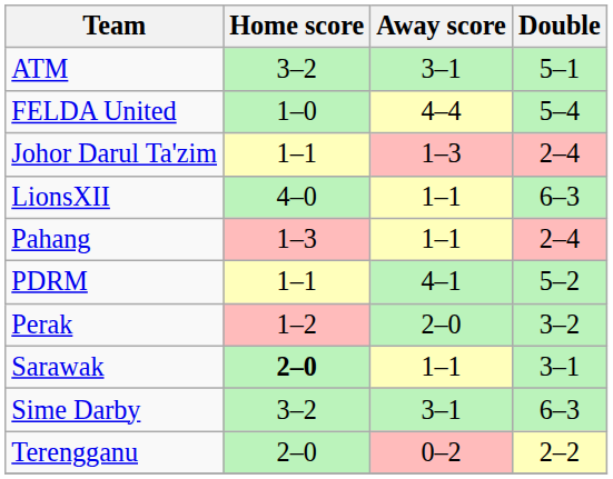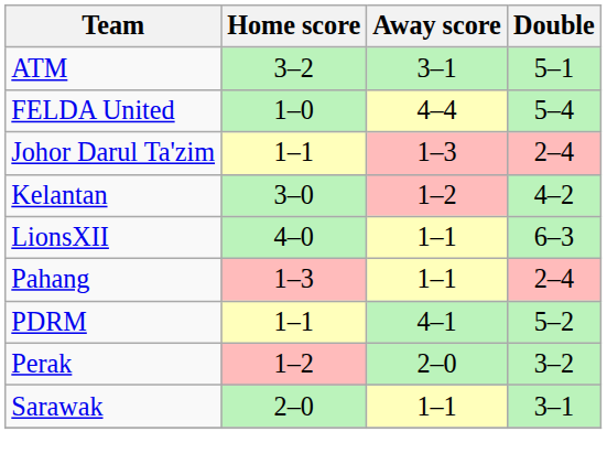 <table class="wikitable" style="text-align: center;">
 <tr>
 <th>Team</th>
 <th>Home score</th>
 <th>Away score</th>
 <th>Double </th>
 </tr>
 <tr>
 <td align="left"><a href='#'>ATM</a></td>
 <td style="background:#BBF3BB;">3–2</td>
 <td style="background:#BBF3BB;">3–1</td>
 <td style="background:#BBF3BB;">5–1</td>
 </tr>
 <tr>
 <td align="left"><a href='#'>FELDA United</a></td>
 <td style="background:#BBF3BB;">1–0</td>
 <td style="background:#FFFFBB;">4–4</td>
 <td style="background:#BBF3BB;">5–4</td>
 </tr>
 <tr>
 <td align="left"><a href='#'>Johor Darul Ta'zim</a></td>
 <td style="background:#FFFFBB;">1–1</td>
 <td style="background:#FFBBBB;">1–3</td>
 <td style="background:#FFBBBB;">2–4</td>
+</tr>
+<tr>
+<td align="left"><a href='#'>Kelantan</a></td>
+<td style="background:#BBF3BB;">3–0</td>
+<td style="background:#FFBBBB;">1–2</td>
+<td style="background:#BBF3BB;">4–2</td>
 </tr>
 <tr>
 <td align="left"> <a href='#'>LionsXII</a></td>
 <td style="background:#BBF3BB;">4–0</td>
 <td style="background:#FFFFBB;">1–1</td>
 <td style="background:#BBF3BB;">6–3</td>
 </tr>
 <tr>
 <td align="left"><a href='#'>Pahang</a></td>
 <td style="background:#FFBBBB;">1–3</td>
 <td style="background:#FFFFBB;">1–1</td>
 <td style="background:#FFBBBB;">2–4</td>
 </tr>
 <tr>
 <td align="left"><a href='#'>PDRM</a></td>
 <td style="background:#FFFFBB;">1–1</td>
 <td style="background:#BBF3BB;">4–1</td>
 <td style="background:#BBF3BB;">5–2</td>
 </tr>
 <tr>
 <td align="left"><a href='#'>Perak</a></td>
 <td style="background:#FFBBBB;">1–2</td>
 <td style="background:#BBF3BB;">2–0</td>
 <td style="background:#BBF3BB;">3–2</td>
 </tr>
 <tr>
 <td align="left"><a href='#'>Sarawak</a></td>
-<td style="background:#BBF3BB;"><strong>2–0</strong></td>
+<td style="background:#BBF3BB;">2–0</td>
 <td style="background:#FFFFBB;">1–1</td>
 <td style="background:#BBF3BB;">3–1</td>
 </tr>
 <tr>
-<td align="left"><a href='#'>Sime Darby</a></td>
-<td style="background:#BBF3BB;">3–2</td>
-<td style="background:#BBF3BB;">3–1</td>
-<td style="background:#BBF3BB;">6–3</td>
-</tr>
-<tr>
-<td align="left"><a href='#'>Terengganu</a></td>
-<td style="background:#BBF3BB;">2–0</td>
-<td style="background:#FFBBBB;">0–2</td>
-<td style="background:#FFFFBB;">2–2</td>
-</tr>
-<tr>
 </tr>
 </table>
